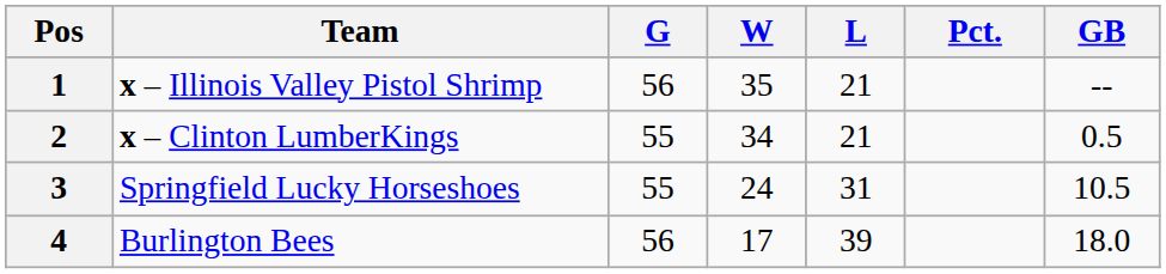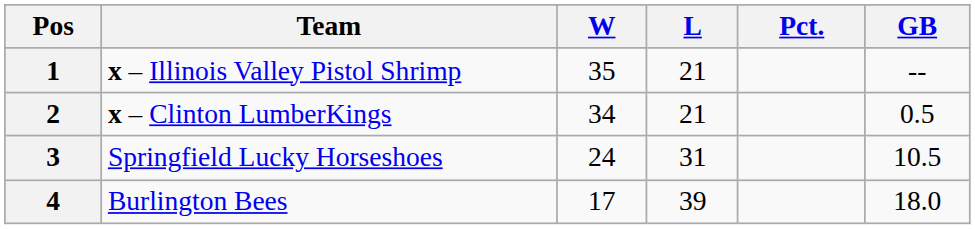 <table class="wikitable plainrowheaders" width="90%" style="text-align:center;">
 <tr>
 <th scope="col" width="5%">Pos</th>
 <th scope="col" width="25%">Team</th>
-<th scope="col" width="5%"><a href='#'>G</a></th>
 <th scope="col" width="5%"><a href='#'>W</a></th>
 <th scope="col" width="5%"><a href='#'>L</a></th>
 <th scope="col" width="7%"><a href='#'>Pct.</a></th>
 <th scope="col" width="5%"><a href='#'>GB</a></th>
 </tr>
 <tr>
 <th>1</th>
 <td style="text-align:left;"><strong>x</strong> – <a href='#'>Illinois Valley Pistol Shrimp</a></td>
-<td>56</td>
 <td>35</td>
 <td>21</td>
 <td></td>
 <td>--</td>
 </tr>
 <tr>
 <th>2</th>
 <td style="text-align:left;"><strong>x</strong> – <a href='#'>Clinton LumberKings</a></td>
-<td>55</td>
 <td>34</td>
 <td>21</td>
 <td></td>
 <td>0.5</td>
 </tr>
 <tr>
 <th>3</th>
 <td style="text-align:left;"><a href='#'>Springfield Lucky Horseshoes</a></td>
-<td>55</td>
 <td>24</td>
 <td>31</td>
 <td></td>
 <td>10.5</td>
 </tr>
 <tr>
 <th>4</th>
 <td style="text-align:left;"><a href='#'>Burlington Bees</a></td>
-<td>56</td>
 <td>17</td>
 <td>39</td>
 <td></td>
 <td>18.0</td>
 </tr>
 </table>
